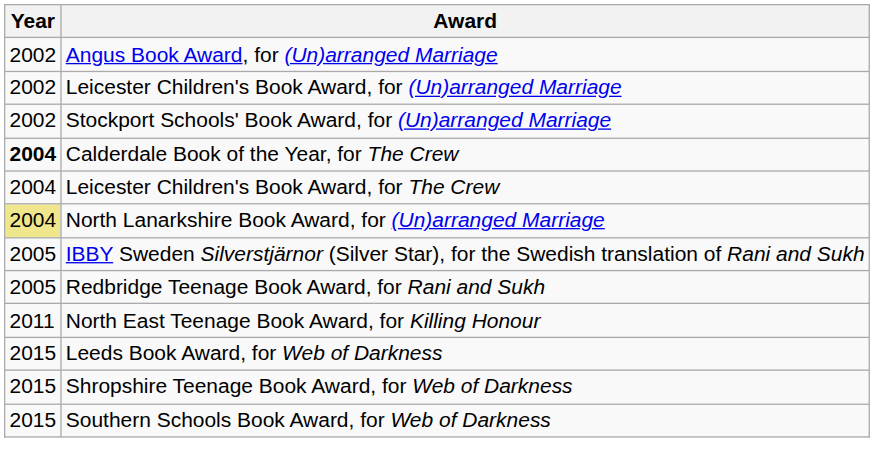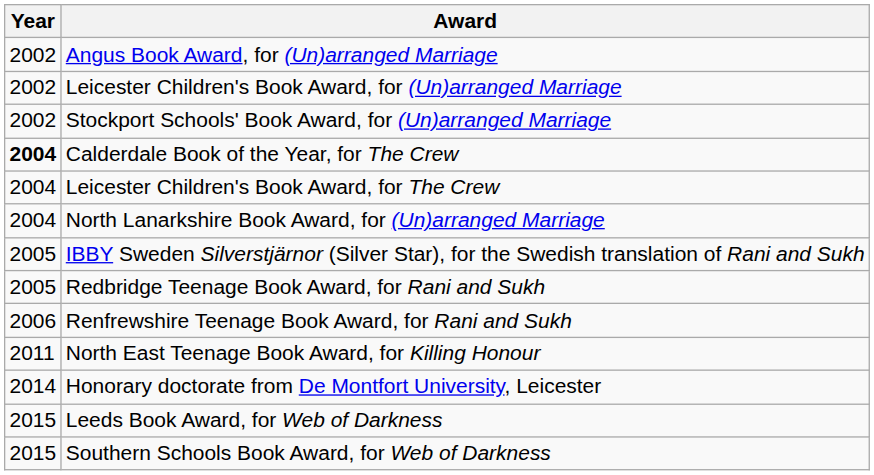 <table class="wikitable">
 <tr>
 <th>Year</th>
 <th>Award</th>
 </tr>
 <tr>
 <td>2002</td>
 <td><a href='#'>Angus Book Award</a>, for <em><a href='#'>(Un)arranged Marriage</a></em></td>
 </tr>
 <tr>
 <td>2002</td>
 <td>Leicester Children's Book Award, for <em><a href='#'>(Un)arranged Marriage</a></em></td>
 </tr>
 <tr>
 <td>2002</td>
 <td>Stockport Schools' Book Award, for <em><a href='#'>(Un)arranged Marriage</a></em></td>
 </tr>
 <tr>
 <td><strong>2004</strong></td>
 <td>Calderdale Book of the Year, for <em>The Crew</em></td>
 </tr>
 <tr>
 <td>2004</td>
 <td>Leicester Children's Book Award, for <em>The Crew</em></td>
 </tr>
 <tr>
-<td style="background: khaki;">2004</td>
+<td>2004</td>
 <td>North Lanarkshire Book Award, for <em><a href='#'>(Un)arranged Marriage</a></em></td>
 </tr>
 <tr>
 <td>2005</td>
 <td><a href='#'>IBBY</a> Sweden <em>Silverstjärnor</em> (Silver Star), for the Swedish translation of <em>Rani and Sukh</em></td>
 </tr>
 <tr>
 <td>2005</td>
 <td>Redbridge Teenage Book Award, for <em>Rani and Sukh</em></td>
 </tr>
 <tr>
+<td>2006</td>
+<td>Renfrewshire Teenage Book Award, for <em>Rani and Sukh</em></td>
+</tr>
+<tr>
 <td>2011</td>
 <td>North East Teenage Book Award, for <em>Killing Honour</em></td>
+</tr>
+<tr>
+<td>2014</td>
+<td>Honorary doctorate from <a href='#'>De Montfort University</a>, Leicester</td>
 </tr>
 <tr>
 <td>2015</td>
 <td>Leeds Book Award, for <em>Web of Darkness</em></td>
 </tr>
 <tr>
 <td>2015</td>
-<td>Shropshire Teenage Book Award, for <em>Web of Darkness</em></td>
-</tr>
-<tr>
-<td>2015</td>
 <td>Southern Schools Book Award, for <em>Web of Darkness</em></td>
 </tr>
 </table>
